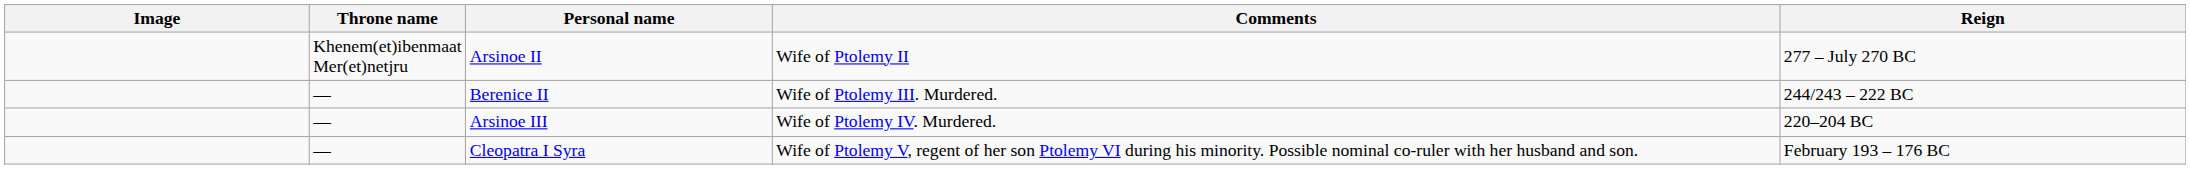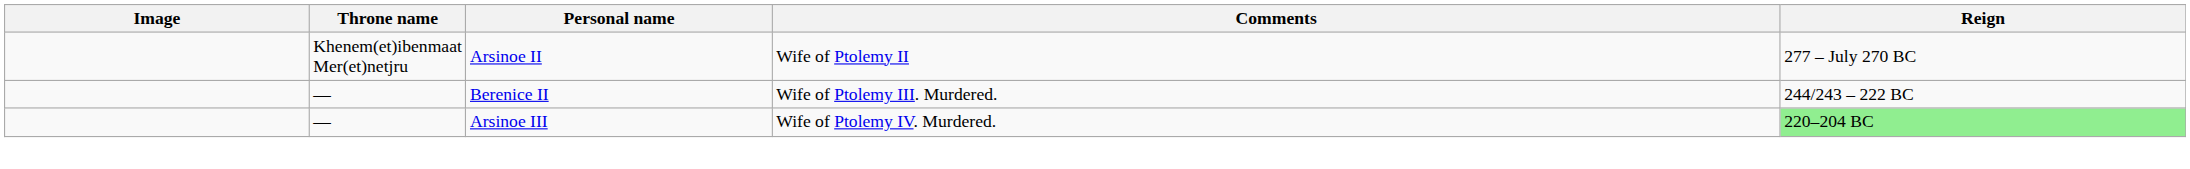 <table class="wikitable" width="100%">
 <tr>
 <th width="15%">Image</th>
 <th>Throne name</th>
 <th width="15%">Personal name</th>
 <th width="50%">Comments</th>
 <th width="20%">Reign</th>
 </tr>
 <tr>
 <td></td>
 <td>Khenem(et)ibenmaat Mer(et)netjru</td>
 <td><a href='#'>Arsinoe II</a></td>
 <td>Wife of <a href='#'>Ptolemy II</a></td>
 <td> 277 – July 270 BC</td>
 </tr>
 <tr>
 <td></td>
 <td>—</td>
 <td><a href='#'>Berenice II</a></td>
 <td>Wife of <a href='#'>Ptolemy III</a>. Murdered.</td>
 <td>244/243 – 222 BC</td>
 </tr>
 <tr>
 <td></td>
 <td>—</td>
 <td><a href='#'>Arsinoe III</a></td>
 <td>Wife of <a href='#'>Ptolemy IV</a>. Murdered.</td>
-<td>220–204 BC</td>
-</tr>
-<tr>
-<td></td>
-<td>—</td>
-<td><a href='#'>Cleopatra I Syra</a></td>
-<td>Wife of <a href='#'>Ptolemy V</a>, regent of her son <a href='#'>Ptolemy VI</a> during his minority. Possible nominal co-ruler with her husband and son.</td>
-<td> February 193 – 176 BC</td>
+<td style="background: lightgreen;">220–204 BC</td>
 </tr>
 </table>
